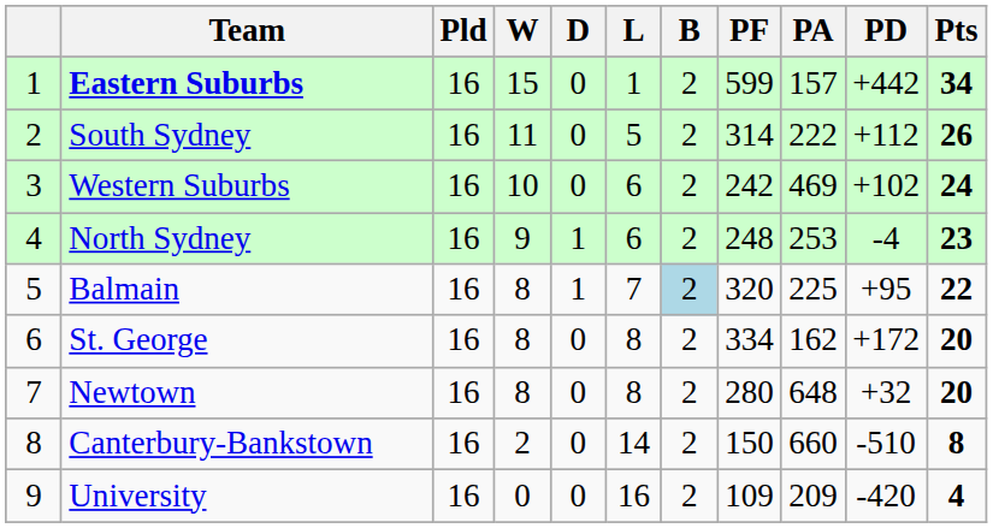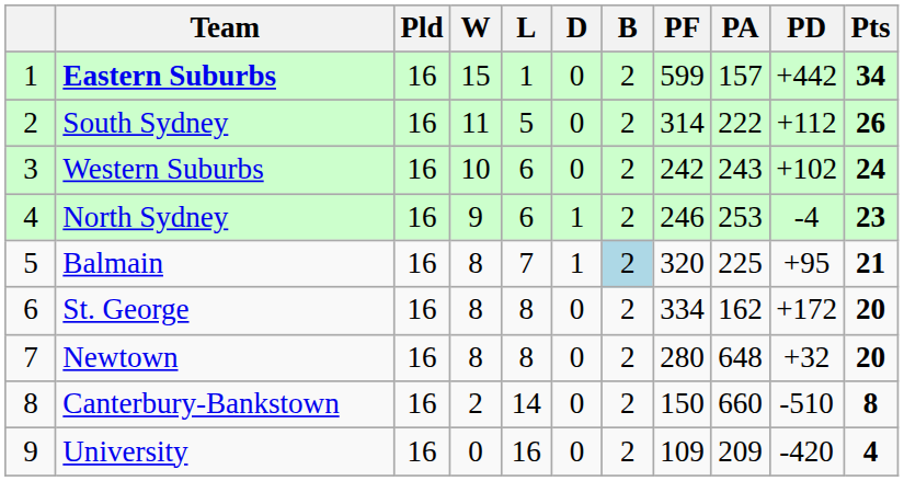 <table class="wikitable" style="text-align:center;">
 <tr>
 <th width=20 abbr="Position"></th>
 <th width=175>Team</th>
 <th width=20 abbr="Played">Pld</th>
 <th width=20 abbr="Won">W</th>
+<th width=20 abbr="Lost">L</th>
 <th width=20 abbr="Drawn">D</th>
-<th width=20 abbr="Lost">L</th>
 <th width=20 abbr="Bye">B</th>
 <th width=20 abbr="Points for">PF</th>
 <th width=20 abbr="Points against">PA</th>
 <th width=20 abbr="Points difference">PD</th>
 <th width=20 abbr="Points">Pts</th>
 </tr>
 <tr style="background: #ccffcc;">
 <td>1</td>
 <td style="text-align:left;"> <strong><a href='#'>Eastern Suburbs</a></strong></td>
 <td>16</td>
 <td>15</td>
+<td>1</td>
 <td>0</td>
-<td>1</td>
 <td>2</td>
 <td>599</td>
 <td>157</td>
 <td>+442</td>
 <td><strong>34</strong></td>
 </tr>
 <tr style="background: #ccffcc;">
 <td>2</td>
 <td style="text-align:left;"> <a href='#'>South Sydney</a></td>
 <td>16</td>
 <td>11</td>
+<td>5</td>
 <td>0</td>
-<td>5</td>
 <td>2</td>
 <td>314</td>
 <td>222</td>
 <td>+112</td>
 <td><strong>26</strong></td>
 </tr>
 <tr style="background: #ccffcc;">
 <td>3</td>
 <td style="text-align:left;"> <a href='#'>Western Suburbs</a></td>
 <td>16</td>
 <td>10</td>
+<td>6</td>
 <td>0</td>
-<td>6</td>
 <td>2</td>
 <td>242</td>
-<td>469</td>
+<td>243</td>
 <td>+102</td>
 <td><strong>24</strong></td>
 </tr>
 <tr style="background: #ccffcc;">
 <td>4</td>
 <td style="text-align:left;"> <a href='#'>North Sydney</a></td>
 <td>16</td>
 <td>9</td>
+<td>6</td>
 <td>1</td>
-<td>6</td>
 <td>2</td>
-<td>248</td>
+<td>246</td>
 <td>253</td>
 <td>-4</td>
 <td><strong>23</strong></td>
 </tr>
 <tr>
 <td>5</td>
 <td style="text-align:left;"> <a href='#'>Balmain</a></td>
 <td>16</td>
 <td>8</td>
+<td>7</td>
 <td>1</td>
-<td>7</td>
 <td style="background: lightblue;">2</td>
 <td>320</td>
 <td>225</td>
 <td>+95</td>
-<td><strong>22</strong></td>
+<td><strong>21</strong></td>
 </tr>
 <tr>
 <td>6</td>
 <td style="text-align:left;"> <a href='#'>St. George</a></td>
 <td>16</td>
 <td>8</td>
+<td>8</td>
 <td>0</td>
-<td>8</td>
 <td>2</td>
 <td>334</td>
 <td>162</td>
 <td>+172</td>
 <td><strong>20</strong></td>
 </tr>
 <tr>
 <td>7</td>
 <td style="text-align:left;"> <a href='#'>Newtown</a></td>
 <td>16</td>
 <td>8</td>
+<td>8</td>
 <td>0</td>
-<td>8</td>
 <td>2</td>
 <td>280</td>
 <td>648</td>
 <td>+32</td>
 <td><strong>20</strong></td>
 </tr>
 <tr>
 <td>8</td>
 <td style="text-align:left;"> <a href='#'>Canterbury-Bankstown</a></td>
 <td>16</td>
 <td>2</td>
+<td>14</td>
 <td>0</td>
-<td>14</td>
 <td>2</td>
 <td>150</td>
 <td>660</td>
 <td>-510</td>
 <td><strong>8</strong></td>
 </tr>
 <tr>
 <td>9</td>
 <td style="text-align:left;"> <a href='#'>University</a></td>
 <td>16</td>
 <td>0</td>
+<td>16</td>
 <td>0</td>
-<td>16</td>
 <td>2</td>
 <td>109</td>
 <td>209</td>
 <td>-420</td>
 <td><strong>4</strong></td>
 </tr>
 </table>
